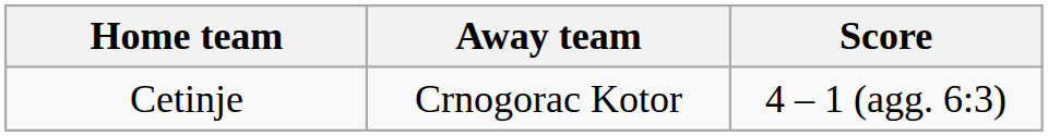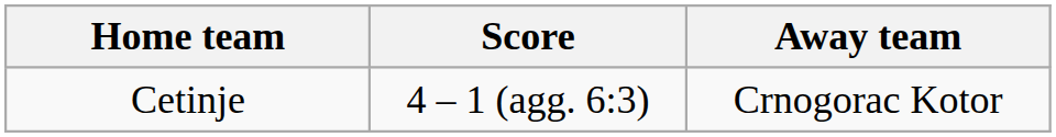 <table class="wikitable" style="text-align: center">
 <tr>
 <th width=140>Home team</th>
+<th width=120>Score</th>
 <th width=140>Away team</th>
-<th width=120>Score</th>
 </tr>
 <tr>
 <td>Cetinje</td>
+<td>4 – 1 (agg. 6:3)</td>
 <td>Crnogorac Kotor</td>
-<td>4 – 1 (agg. 6:3)</td>
 </tr>
 </table>
